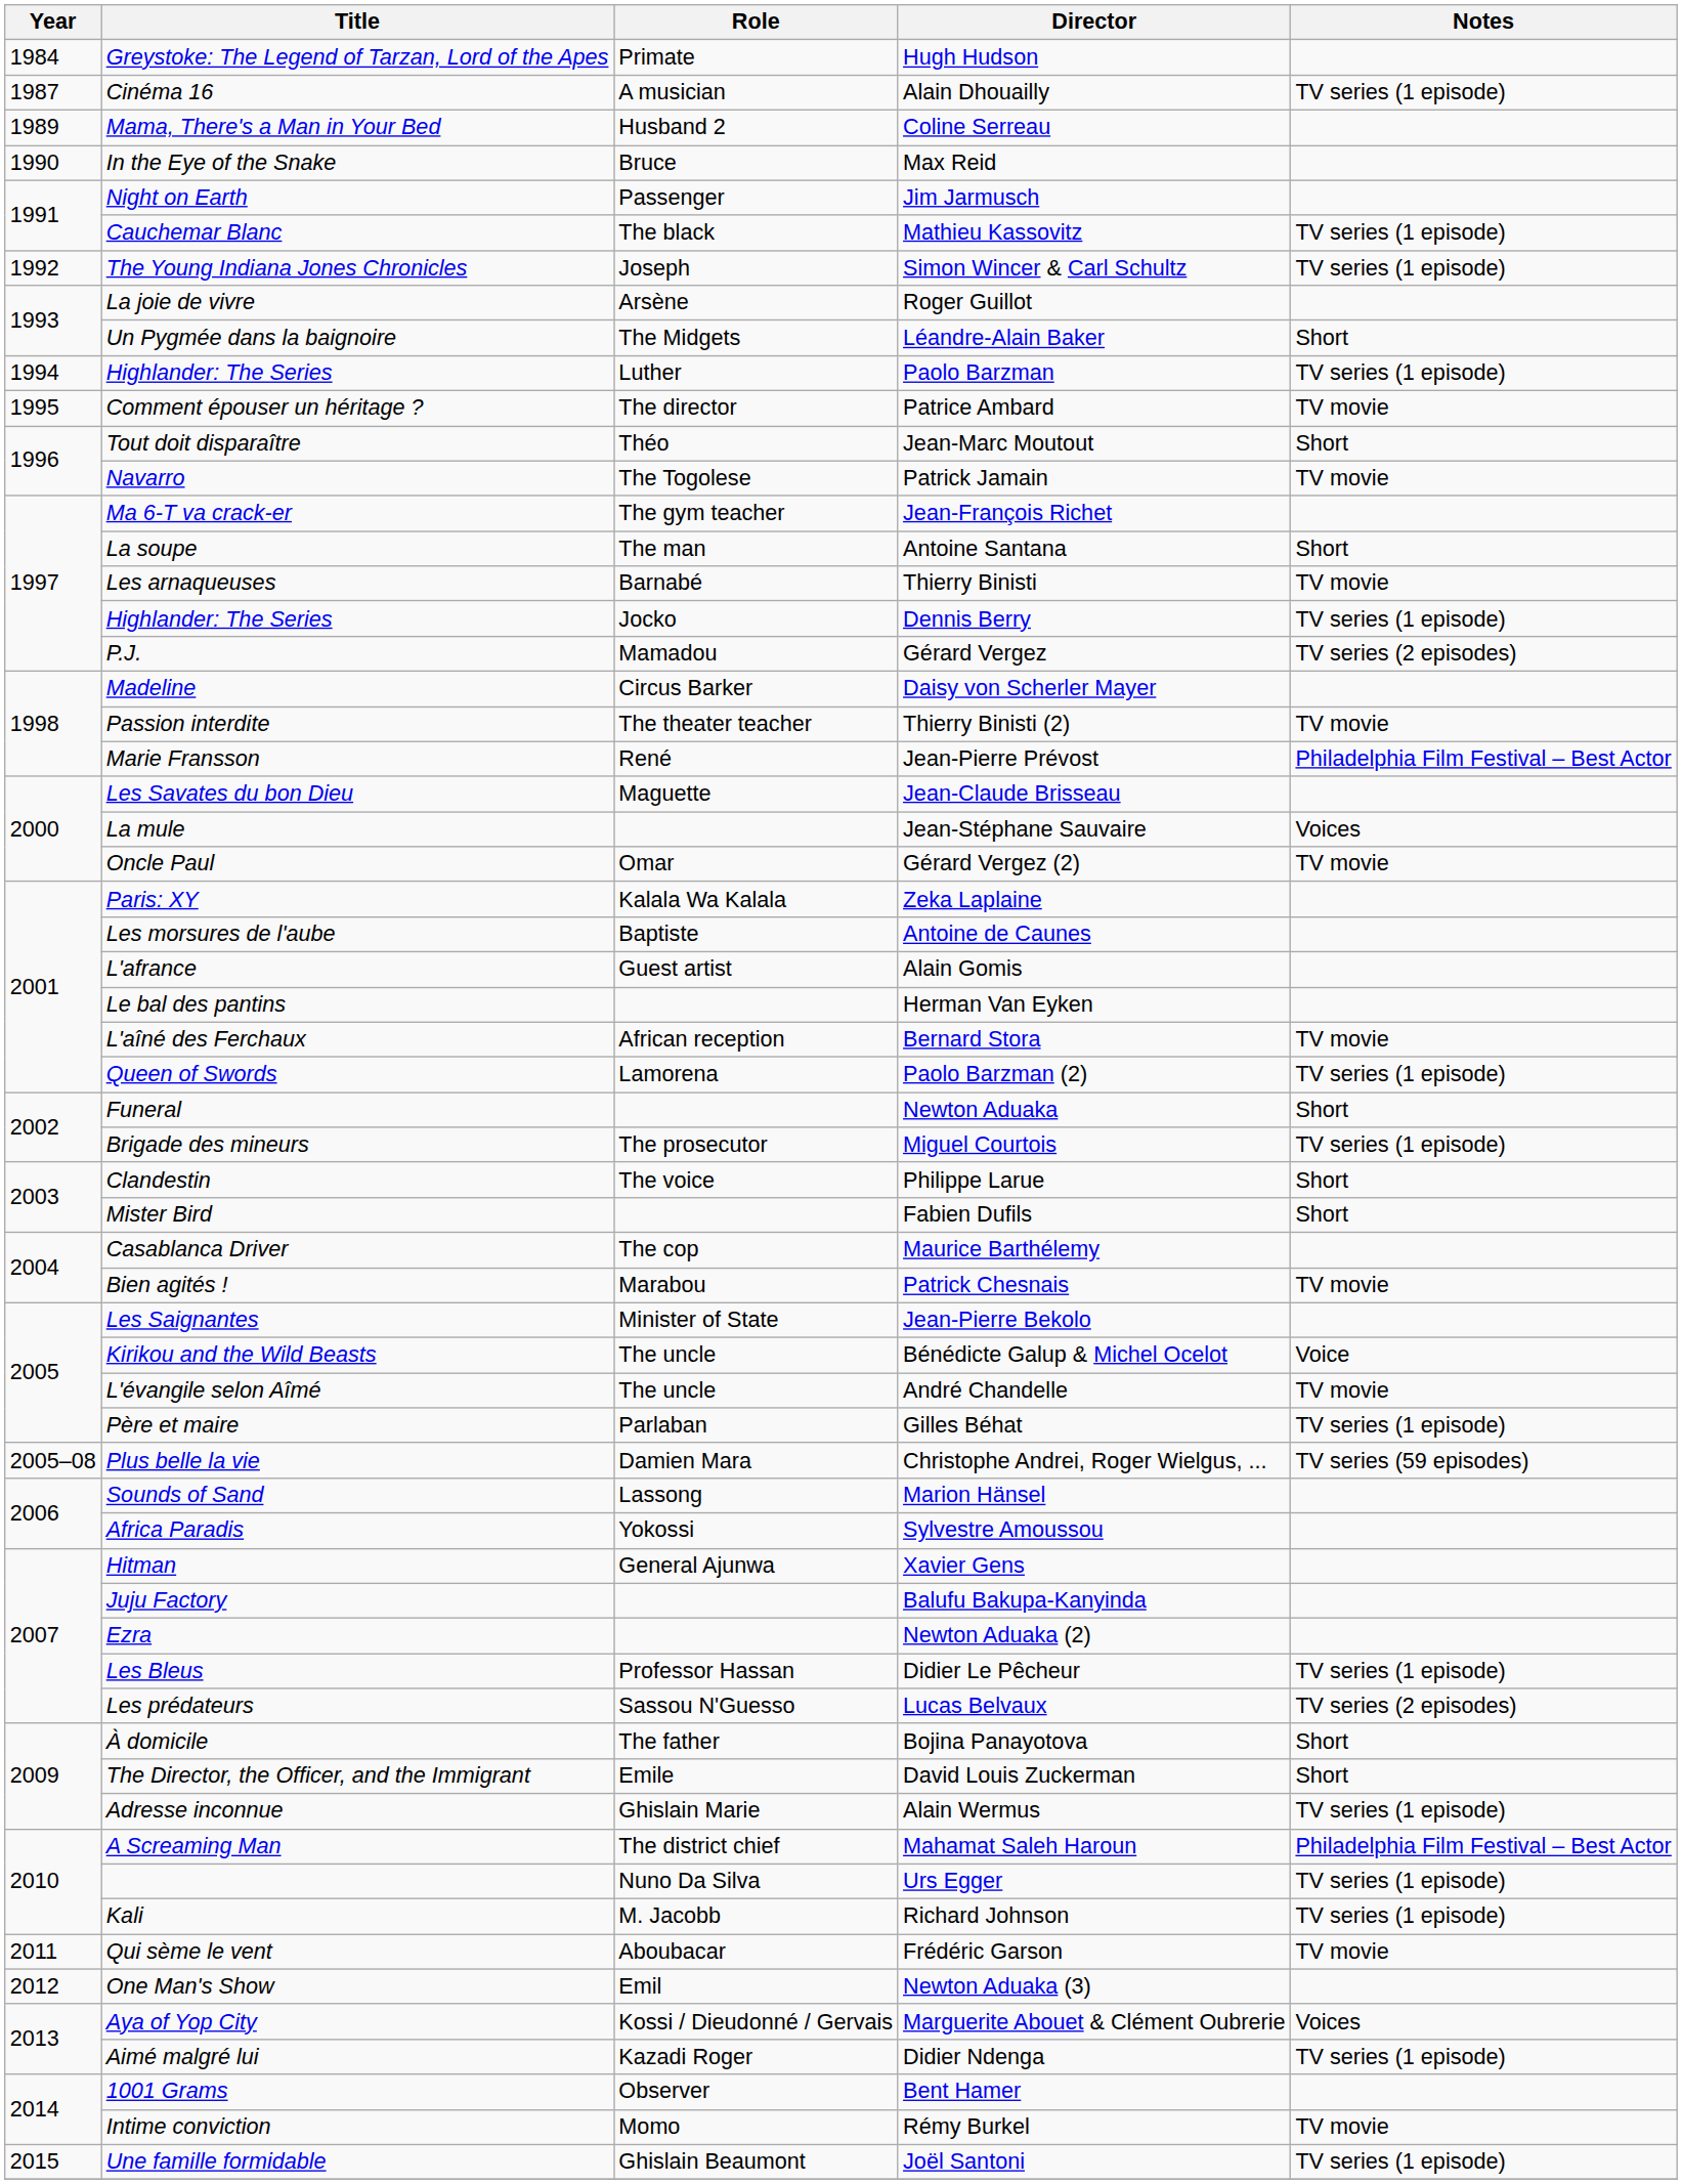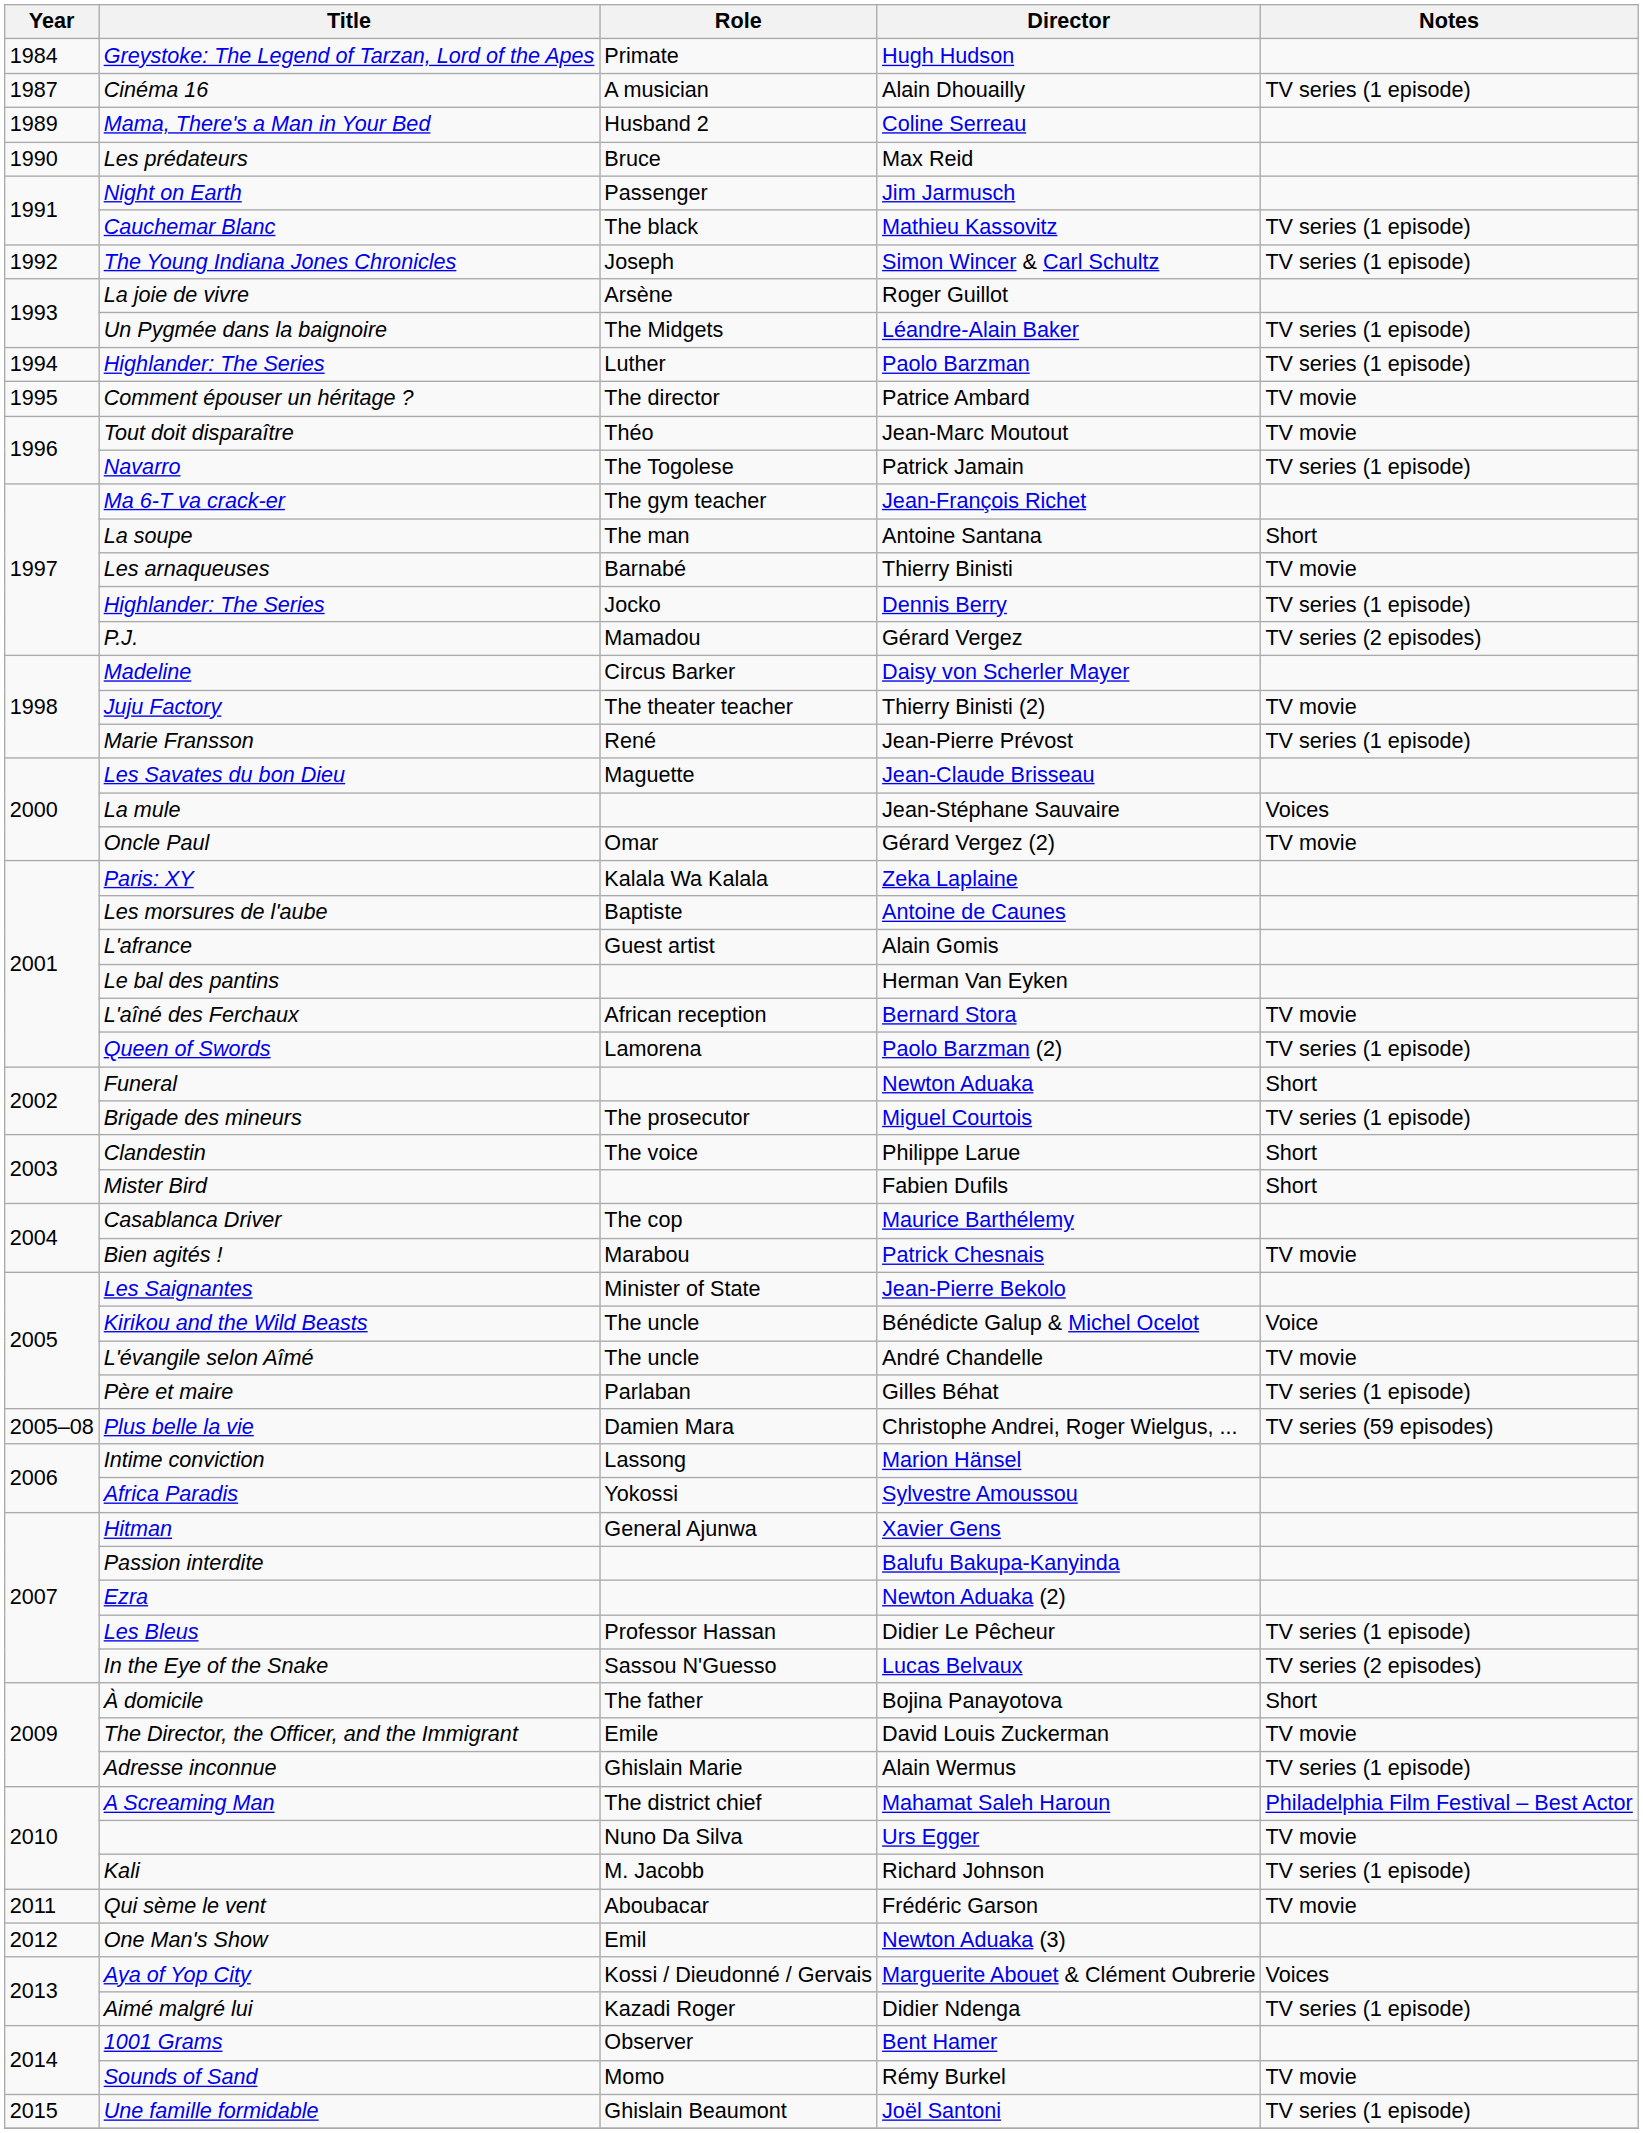 <table class="wikitable">
 <tr>
 <th>Year</th>
 <th>Title</th>
 <th>Role</th>
 <th>Director</th>
 <th>Notes</th>
 </tr>
 <tr>
 <td rowspan=1>1984</td>
 <td><em><a href='#'>Greystoke: The Legend of Tarzan, Lord of the Apes</a></em></td>
 <td>Primate</td>
 <td><a href='#'>Hugh Hudson</a></td>
 <td></td>
 </tr>
 <tr>
 <td rowspan=1>1987</td>
 <td><em>Cinéma 16</em></td>
 <td>A musician</td>
 <td>Alain Dhouailly</td>
 <td>TV series (1 episode)</td>
 </tr>
 <tr>
 <td rowspan=1>1989</td>
 <td><em><a href='#'>Mama, There's a Man in Your Bed</a></em></td>
 <td>Husband 2</td>
 <td><a href='#'>Coline Serreau</a></td>
 <td></td>
 </tr>
 <tr>
 <td rowspan=1>1990</td>
-<td><em>In the Eye of the Snake</em></td>
+<td><em>Les prédateurs</em></td>
 <td>Bruce</td>
 <td>Max Reid</td>
 <td></td>
 </tr>
 <tr>
 <td rowspan=2>1991</td>
 <td><em><a href='#'>Night on Earth</a></em></td>
 <td>Passenger</td>
 <td><a href='#'>Jim Jarmusch</a></td>
 <td></td>
 </tr>
 <tr>
 <td><em><a href='#'>Cauchemar Blanc</a></em></td>
 <td>The black</td>
 <td><a href='#'>Mathieu Kassovitz</a></td>
 <td>TV series (1 episode)</td>
 </tr>
 <tr>
 <td rowspan=1>1992</td>
 <td><em><a href='#'>The Young Indiana Jones Chronicles</a></em></td>
 <td>Joseph</td>
 <td><a href='#'>Simon Wincer</a> & <a href='#'>Carl Schultz</a></td>
 <td>TV series (1 episode)</td>
 </tr>
 <tr>
 <td rowspan=2>1993</td>
 <td><em>La joie de vivre</em></td>
 <td>Arsène</td>
 <td>Roger Guillot</td>
 <td></td>
 </tr>
 <tr>
 <td><em>Un Pygmée dans la baignoire</em></td>
 <td>The Midgets</td>
 <td><a href='#'>Léandre-Alain Baker</a></td>
-<td>Short</td>
+<td>TV series (1 episode)</td>
 </tr>
 <tr>
 <td rowspan=1>1994</td>
 <td><em><a href='#'>Highlander: The Series</a></em></td>
 <td>Luther</td>
 <td><a href='#'>Paolo Barzman</a></td>
 <td>TV series (1 episode)</td>
 </tr>
 <tr>
 <td rowspan=1>1995</td>
 <td><em>Comment épouser un héritage ?</em></td>
 <td>The director</td>
 <td>Patrice Ambard</td>
 <td>TV movie</td>
 </tr>
 <tr>
 <td rowspan=2>1996</td>
 <td><em>Tout doit disparaître</em></td>
 <td>Théo</td>
 <td>Jean-Marc Moutout</td>
-<td>Short</td>
+<td>TV movie</td>
 </tr>
 <tr>
 <td><em><a href='#'>Navarro</a></em></td>
 <td>The Togolese</td>
 <td>Patrick Jamain</td>
-<td>TV movie</td>
+<td>TV series (1 episode)</td>
 </tr>
 <tr>
 <td rowspan=5>1997</td>
 <td><em><a href='#'>Ma 6-T va crack-er</a></em></td>
 <td>The gym teacher</td>
 <td><a href='#'>Jean-François Richet</a></td>
 <td></td>
 </tr>
 <tr>
 <td><em>La soupe</em></td>
 <td>The man</td>
 <td>Antoine Santana</td>
 <td>Short</td>
 </tr>
 <tr>
 <td><em>Les arnaqueuses</em></td>
 <td>Barnabé</td>
 <td>Thierry Binisti</td>
 <td>TV movie</td>
 </tr>
 <tr>
 <td><em><a href='#'>Highlander: The Series</a></em></td>
 <td>Jocko</td>
 <td><a href='#'>Dennis Berry</a></td>
 <td>TV series (1 episode)</td>
 </tr>
 <tr>
 <td><em>P.J.</em></td>
 <td>Mamadou</td>
 <td>Gérard Vergez</td>
 <td>TV series (2 episodes)</td>
 </tr>
 <tr>
 <td rowspan=3>1998</td>
 <td><em><a href='#'>Madeline</a></em></td>
 <td>Circus Barker</td>
 <td><a href='#'>Daisy von Scherler Mayer</a></td>
 <td></td>
 </tr>
 <tr>
-<td><em>Passion interdite</em></td>
+<td><em><a href='#'>Juju Factory</a></em></td>
 <td>The theater teacher</td>
 <td>Thierry Binisti (2)</td>
 <td>TV movie</td>
 </tr>
 <tr>
 <td><em>Marie Fransson</em></td>
 <td>René</td>
 <td>Jean-Pierre Prévost</td>
-<td><a href='#'>Philadelphia Film Festival – Best Actor</a></td>
+<td>TV series (1 episode)</td>
 </tr>
 <tr>
 <td rowspan=3>2000</td>
 <td><em><a href='#'>Les Savates du bon Dieu</a></em></td>
 <td>Maguette</td>
 <td><a href='#'>Jean-Claude Brisseau</a></td>
 <td></td>
 </tr>
 <tr>
 <td><em>La mule</em></td>
 <td></td>
 <td>Jean-Stéphane Sauvaire</td>
 <td>Voices</td>
 </tr>
 <tr>
 <td><em>Oncle Paul</em></td>
 <td>Omar</td>
 <td>Gérard Vergez (2)</td>
 <td>TV movie</td>
 </tr>
 <tr>
 <td rowspan=6>2001</td>
 <td><em><a href='#'>Paris: XY</a></em></td>
 <td>Kalala Wa Kalala</td>
 <td><a href='#'>Zeka Laplaine</a></td>
 <td></td>
 </tr>
 <tr>
 <td><em>Les morsures de l'aube</em></td>
 <td>Baptiste</td>
 <td><a href='#'>Antoine de Caunes</a></td>
 <td></td>
 </tr>
 <tr>
 <td><em>L'afrance</em></td>
 <td>Guest artist</td>
 <td>Alain Gomis</td>
 <td></td>
 </tr>
 <tr>
 <td><em>Le bal des pantins</em></td>
 <td></td>
 <td>Herman Van Eyken</td>
 <td></td>
 </tr>
 <tr>
 <td><em>L'aîné des Ferchaux</em></td>
 <td>African reception</td>
 <td><a href='#'>Bernard Stora</a></td>
 <td>TV movie</td>
 </tr>
 <tr>
 <td><em><a href='#'>Queen of Swords</a></em></td>
 <td>Lamorena</td>
 <td><a href='#'>Paolo Barzman</a> (2)</td>
 <td>TV series (1 episode)</td>
 </tr>
 <tr>
 <td rowspan=2>2002</td>
 <td><em>Funeral</em></td>
 <td></td>
 <td><a href='#'>Newton Aduaka</a></td>
 <td>Short</td>
 </tr>
 <tr>
 <td><em>Brigade des mineurs</em></td>
 <td>The prosecutor</td>
 <td><a href='#'>Miguel Courtois</a></td>
 <td>TV series (1 episode)</td>
 </tr>
 <tr>
 <td rowspan=2>2003</td>
 <td><em>Clandestin</em></td>
 <td>The voice</td>
 <td>Philippe Larue</td>
 <td>Short</td>
 </tr>
 <tr>
 <td><em>Mister Bird</em></td>
 <td></td>
 <td>Fabien Dufils</td>
 <td>Short</td>
 </tr>
 <tr>
 <td rowspan=2>2004</td>
 <td><em>Casablanca Driver</em></td>
 <td>The cop</td>
 <td><a href='#'>Maurice Barthélemy</a></td>
 <td></td>
 </tr>
 <tr>
 <td><em>Bien agités !</em></td>
 <td>Marabou</td>
 <td><a href='#'>Patrick Chesnais</a></td>
 <td>TV movie</td>
 </tr>
 <tr>
 <td rowspan=4>2005</td>
 <td><em><a href='#'>Les Saignantes</a></em></td>
 <td>Minister of State</td>
 <td><a href='#'>Jean-Pierre Bekolo</a></td>
 <td></td>
 </tr>
 <tr>
 <td><em><a href='#'>Kirikou and the Wild Beasts</a></em></td>
 <td>The uncle</td>
 <td>Bénédicte Galup & <a href='#'>Michel Ocelot</a></td>
 <td>Voice</td>
 </tr>
 <tr>
 <td><em>L'évangile selon Aîmé</em></td>
 <td>The uncle</td>
 <td>André Chandelle</td>
 <td>TV movie</td>
 </tr>
 <tr>
 <td><em>Père et maire</em></td>
 <td>Parlaban</td>
 <td>Gilles Béhat</td>
 <td>TV series (1 episode)</td>
 </tr>
 <tr>
 <td rowspan=1>2005–08</td>
 <td><em><a href='#'>Plus belle la vie</a></em></td>
 <td>Damien Mara</td>
 <td>Christophe Andrei, Roger Wielgus, ...</td>
 <td>TV series (59 episodes)</td>
 </tr>
 <tr>
 <td rowspan=2>2006</td>
-<td><em><a href='#'>Sounds of Sand</a></em></td>
+<td><em>Intime conviction</em></td>
 <td>Lassong</td>
 <td><a href='#'>Marion Hänsel</a></td>
 <td></td>
 </tr>
 <tr>
 <td><em><a href='#'>Africa Paradis</a></em></td>
 <td>Yokossi</td>
 <td><a href='#'>Sylvestre Amoussou</a></td>
 <td></td>
 </tr>
 <tr>
 <td rowspan=5>2007</td>
 <td><em><a href='#'>Hitman</a></em></td>
 <td>General Ajunwa</td>
 <td><a href='#'>Xavier Gens</a></td>
 <td></td>
 </tr>
 <tr>
-<td><em><a href='#'>Juju Factory</a></em></td>
+<td><em>Passion interdite</em></td>
 <td></td>
 <td><a href='#'>Balufu Bakupa-Kanyinda</a></td>
 <td></td>
 </tr>
 <tr>
 <td><em><a href='#'>Ezra</a></em></td>
 <td></td>
 <td><a href='#'>Newton Aduaka</a> (2)</td>
 <td></td>
 </tr>
 <tr>
 <td><em><a href='#'>Les Bleus</a></em></td>
 <td>Professor Hassan</td>
 <td>Didier Le Pêcheur</td>
 <td>TV series (1 episode)</td>
 </tr>
 <tr>
-<td><em>Les prédateurs</em></td>
+<td><em>In the Eye of the Snake</em></td>
 <td>Sassou N'Guesso</td>
 <td><a href='#'>Lucas Belvaux</a></td>
 <td>TV series (2 episodes)</td>
 </tr>
 <tr>
 <td rowspan=3>2009</td>
 <td><em>À domicile</em></td>
 <td>The father</td>
 <td>Bojina Panayotova</td>
 <td>Short</td>
 </tr>
 <tr>
 <td><em>The Director, the Officer, and the Immigrant</em></td>
 <td>Emile</td>
 <td>David Louis Zuckerman</td>
-<td>Short</td>
+<td>TV movie</td>
 </tr>
 <tr>
 <td><em>Adresse inconnue</em></td>
 <td>Ghislain Marie</td>
 <td>Alain Wermus</td>
 <td>TV series (1 episode)</td>
 </tr>
 <tr>
 <td rowspan=3>2010</td>
 <td><em><a href='#'>A Screaming Man</a></em></td>
 <td>The district chief</td>
 <td><a href='#'>Mahamat Saleh Haroun</a></td>
 <td><a href='#'>Philadelphia Film Festival – Best Actor</a></td>
 </tr>
 <tr>
 <td><em></em></td>
 <td>Nuno Da Silva</td>
 <td><a href='#'>Urs Egger</a></td>
-<td>TV series (1 episode)</td>
+<td>TV movie</td>
 </tr>
 <tr>
 <td><em>Kali</em></td>
 <td>M. Jacobb</td>
 <td>Richard Johnson</td>
 <td>TV series (1 episode)</td>
 </tr>
 <tr>
 <td rowspan=1>2011</td>
 <td><em>Qui sème le vent</em></td>
 <td>Aboubacar</td>
 <td>Frédéric Garson</td>
 <td>TV movie</td>
 </tr>
 <tr>
 <td rowspan=1>2012</td>
 <td><em>One Man's Show</em></td>
 <td>Emil</td>
 <td><a href='#'>Newton Aduaka</a> (3)</td>
 <td></td>
 </tr>
 <tr>
 <td rowspan=2>2013</td>
 <td><em><a href='#'>Aya of Yop City</a></em></td>
 <td>Kossi / Dieudonné / Gervais</td>
 <td><a href='#'>Marguerite Abouet</a> & Clément Oubrerie</td>
 <td>Voices</td>
 </tr>
 <tr>
 <td><em>Aimé malgré lui</em></td>
 <td>Kazadi Roger</td>
 <td>Didier Ndenga</td>
 <td>TV series (1 episode)</td>
 </tr>
 <tr>
 <td rowspan=2>2014</td>
 <td><em><a href='#'>1001 Grams</a></em></td>
 <td>Observer</td>
 <td><a href='#'>Bent Hamer</a></td>
 <td></td>
 </tr>
 <tr>
-<td><em>Intime conviction</em></td>
+<td><em><a href='#'>Sounds of Sand</a></em></td>
 <td>Momo</td>
 <td>Rémy Burkel</td>
 <td>TV movie</td>
 </tr>
 <tr>
 <td rowspan=1>2015</td>
 <td><em><a href='#'>Une famille formidable</a></em></td>
 <td>Ghislain Beaumont</td>
 <td><a href='#'>Joël Santoni</a></td>
 <td>TV series (1 episode)</td>
 </tr>
 <tr>
 </tr>
 </table>
